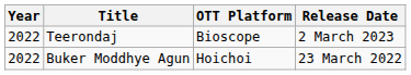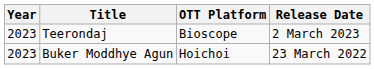 <table class="wikitable">
 <tr>
 <th>Year</th>
 <th>Title</th>
 <th>OTT Platform</th>
 <th>Release Date</th>
 </tr>
 <tr>
-<td>2022</td>
+<td>2023</td>
 <td>Teerondaj</td>
 <td>Bioscope</td>
 <td>2 March 2023</td>
 </tr>
 <tr>
-<td>2022</td>
+<td>2023</td>
 <td>Buker Moddhye Agun</td>
 <td>Hoichoi</td>
 <td>23 March 2022</td>
 </tr>
 </table>
